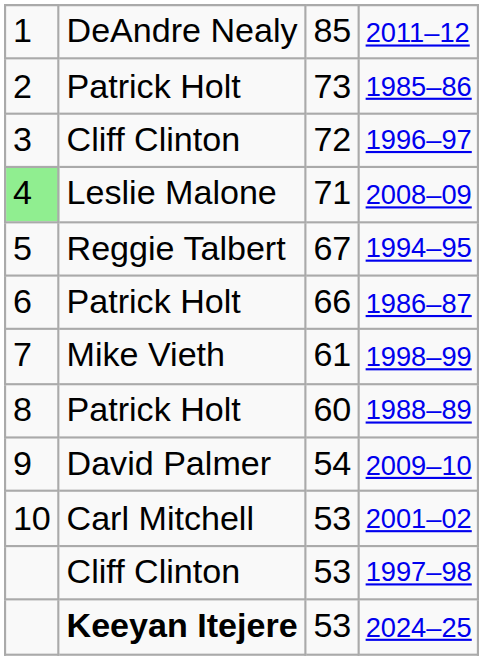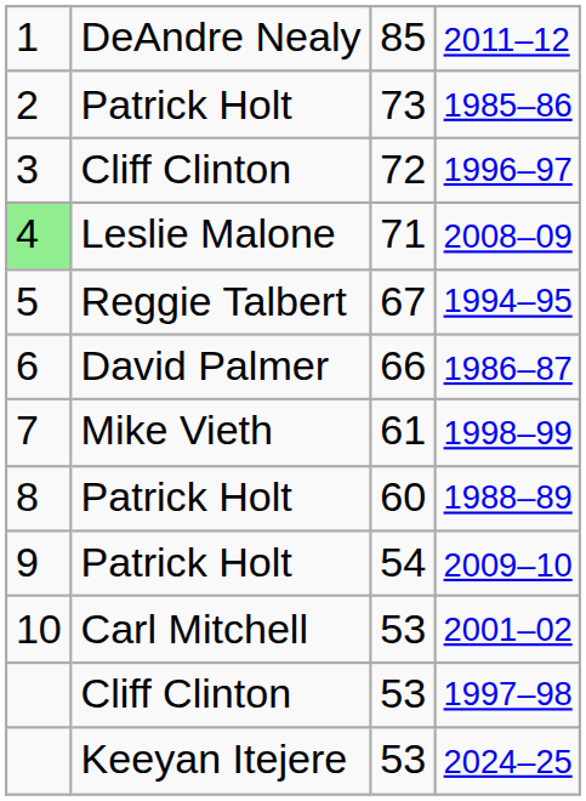 <table class="wikitable">
 <tr>
 </tr>
 <tr>
 <td>1</td>
 <td>DeAndre Nealy</td>
 <td>85</td>
 <td style="font-size:80%;"><a href='#'>2011–12</a></td>
 </tr>
 <tr>
 <td>2</td>
 <td>Patrick Holt</td>
 <td>73</td>
 <td style="font-size:80%;"><a href='#'>1985–86</a></td>
 </tr>
 <tr>
 <td>3</td>
 <td>Cliff Clinton</td>
 <td>72</td>
 <td style="font-size:80%;"><a href='#'>1996–97</a></td>
 </tr>
 <tr>
 <td style="background: lightgreen;">4</td>
 <td>Leslie Malone</td>
 <td>71</td>
 <td style="font-size:80%;"><a href='#'>2008–09</a></td>
 </tr>
 <tr>
 <td>5</td>
 <td>Reggie Talbert</td>
 <td>67</td>
 <td style="font-size:80%;"><a href='#'>1994–95</a></td>
 </tr>
 <tr>
 <td>6</td>
-<td>Patrick Holt</td>
+<td>David Palmer</td>
 <td>66</td>
 <td style="font-size:80%;"><a href='#'>1986–87</a></td>
 </tr>
 <tr>
 <td>7</td>
 <td>Mike Vieth</td>
 <td>61</td>
 <td style="font-size:80%;"><a href='#'>1998–99</a></td>
 </tr>
 <tr>
 <td>8</td>
 <td>Patrick Holt</td>
 <td>60</td>
 <td style="font-size:80%;"><a href='#'>1988–89</a></td>
 </tr>
 <tr>
 <td>9</td>
-<td>David Palmer</td>
+<td>Patrick Holt</td>
 <td>54</td>
 <td style="font-size:80%;"><a href='#'>2009–10</a></td>
 </tr>
 <tr>
 <td>10</td>
 <td>Carl Mitchell</td>
 <td>53</td>
 <td style="font-size:80%;"><a href='#'>2001–02</a></td>
 </tr>
 <tr>
 <td></td>
 <td>Cliff Clinton</td>
 <td>53</td>
 <td style="font-size:80%;"><a href='#'>1997–98</a></td>
 </tr>
 <tr>
 <td></td>
-<td><strong>Keeyan Itejere</strong></td>
+<td>Keeyan Itejere</td>
 <td>53</td>
 <td style="font-size:80%;"><a href='#'>2024–25</a></td>
 </tr>
 </table>
